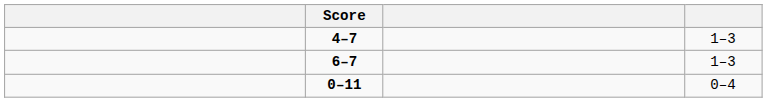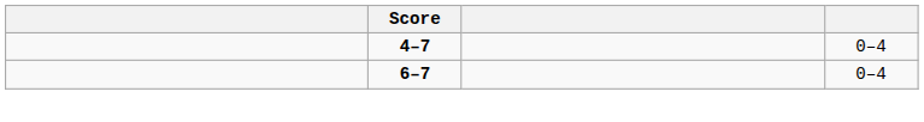 <table class="wikitable" style="text-align: center; ">
 <tr>
 <th align="right" width="270"></th>
 <th width="65">Score</th>
 <th align="left" width="270"></th>
 <th width="65"></th>
 </tr>
 <tr>
 <td align="left"></td>
 <td><strong>4–7</strong></td>
 <td align="left"><strong></strong></td>
-<td>1–3 <strong></strong></td>
+<td>0–4 <strong></strong></td>
 </tr>
 <tr>
 <td align="left"></td>
 <td><strong>6–7</strong></td>
 <td align="left"><strong></strong></td>
-<td>1–3 <strong></strong></td>
-</tr>
-<tr>
-<td align="left"></td>
-<td><strong>0–11</strong></td>
-<td align="left"><strong></strong></td>
 <td>0–4 <strong></strong></td>
 </tr>
 </table>
